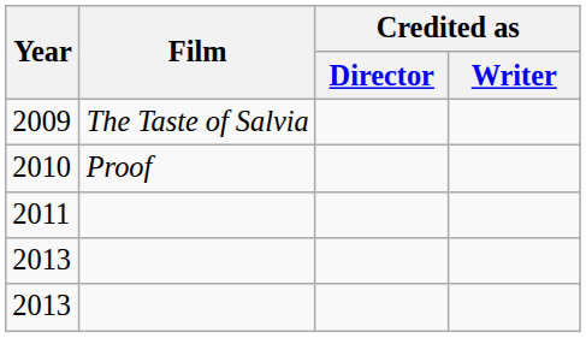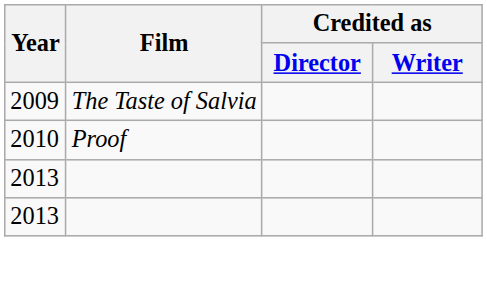 <table class="wikitable">
 <tr>
 <th rowspan="2" style="width:33px;">Year</th>
 <th rowspan="2">Film</th>
 <th colspan="2">Credited as</th>
 </tr>
 <tr>
 <th width=65><a href='#'>Director</a></th>
 <th width=65><a href='#'>Writer</a></th>
 </tr>
 <tr>
 <td>2009</td>
 <td><em>The Taste of Salvia</em></td>
 <td></td>
 <td></td>
 </tr>
 <tr>
 <td>2010</td>
 <td><em>Proof</em></td>
 <td></td>
 <td></td>
 </tr>
 <tr>
-<td>2011</td>
-<td><em></em></td>
-<td></td>
-<td></td>
-</tr>
-<tr>
 <td>2013</td>
 <td><em></em></td>
 <td></td>
 <td></td>
 </tr>
 <tr>
 <td>2013</td>
 <td><em></em></td>
 <td></td>
 <td></td>
 </tr>
 </table>
